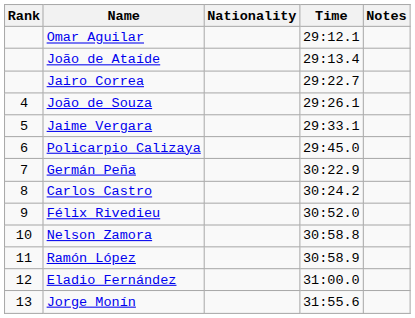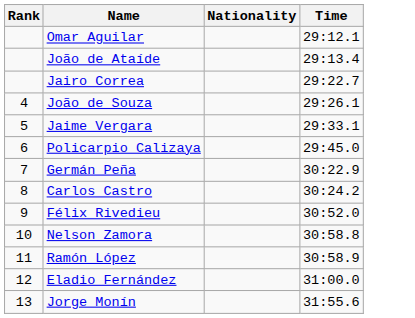 <table class="wikitable sortable" style="text-align:center">
 <tr>
 <th>Rank</th>
 <th>Name</th>
 <th>Nationality</th>
 <th>Time</th>
-<th>Notes</th>
 </tr>
 <tr>
 <td></td>
 <td align=left><a href='#'>Omar Aguilar</a></td>
 <td align=left></td>
 <td>29:12.1</td>
-<td></td>
 </tr>
 <tr>
 <td></td>
 <td align=left><a href='#'>João de Ataíde</a></td>
 <td align=left></td>
 <td>29:13.4</td>
-<td></td>
 </tr>
 <tr>
 <td></td>
 <td align=left><a href='#'>Jairo Correa</a></td>
 <td align=left></td>
 <td>29:22.7</td>
-<td></td>
 </tr>
 <tr>
 <td>4</td>
 <td align=left><a href='#'>João de Souza</a></td>
 <td align=left></td>
 <td>29:26.1</td>
-<td></td>
 </tr>
 <tr>
 <td>5</td>
 <td align=left><a href='#'>Jaime Vergara</a></td>
 <td align=left></td>
 <td>29:33.1</td>
-<td></td>
 </tr>
 <tr>
 <td>6</td>
 <td align=left><a href='#'>Policarpio Calizaya</a></td>
 <td align=left></td>
 <td>29:45.0</td>
-<td></td>
 </tr>
 <tr>
 <td>7</td>
 <td align=left><a href='#'>Germán Peña</a></td>
 <td align=left></td>
 <td>30:22.9</td>
-<td></td>
 </tr>
 <tr>
 <td>8</td>
 <td align=left><a href='#'>Carlos Castro</a></td>
 <td align=left></td>
 <td>30:24.2</td>
-<td></td>
 </tr>
 <tr>
 <td>9</td>
 <td align=left><a href='#'>Félix Rivedieu</a></td>
 <td align=left></td>
 <td>30:52.0</td>
-<td></td>
 </tr>
 <tr>
 <td>10</td>
 <td align=left><a href='#'>Nelson Zamora</a></td>
 <td align=left></td>
 <td>30:58.8</td>
-<td></td>
 </tr>
 <tr>
 <td>11</td>
 <td align=left><a href='#'>Ramón López</a></td>
 <td align=left></td>
 <td>30:58.9</td>
-<td></td>
 </tr>
 <tr>
 <td>12</td>
 <td align=left><a href='#'>Eladio Fernández</a></td>
 <td align=left></td>
 <td>31:00.0</td>
-<td></td>
 </tr>
 <tr>
 <td>13</td>
 <td align=left><a href='#'>Jorge Monín</a></td>
 <td align=left></td>
 <td>31:55.6</td>
-<td></td>
 </tr>
 </table>
